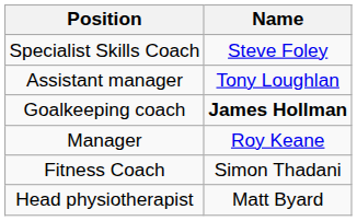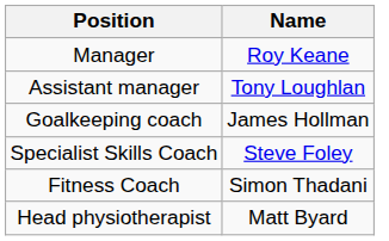 <table class="wikitable" style="text-align:center">
 <tr>
 <th width=0%>Position</th>
 <th width=0%>Name</th>
 </tr>
 <tr>
-<td>Specialist Skills Coach</td>
-<td> <a href='#'>Steve Foley</a></td>
+<td>Manager</td>
+<td> <a href='#'>Roy Keane</a></td>
 </tr>
 <tr>
 <td>Assistant manager</td>
 <td> <a href='#'>Tony Loughlan</a></td>
 </tr>
 <tr>
 <td>Goalkeeping coach</td>
-<td><strong> James Hollman</strong></td>
+<td> James Hollman</td>
 </tr>
 <tr>
-<td>Manager</td>
-<td> <a href='#'>Roy Keane</a></td>
+<td>Specialist Skills Coach</td>
+<td> <a href='#'>Steve Foley</a></td>
 </tr>
 <tr>
 <td>Fitness Coach</td>
 <td> Simon Thadani</td>
 </tr>
 <tr>
 <td>Head physiotherapist</td>
 <td> Matt Byard</td>
 </tr>
 </table>
